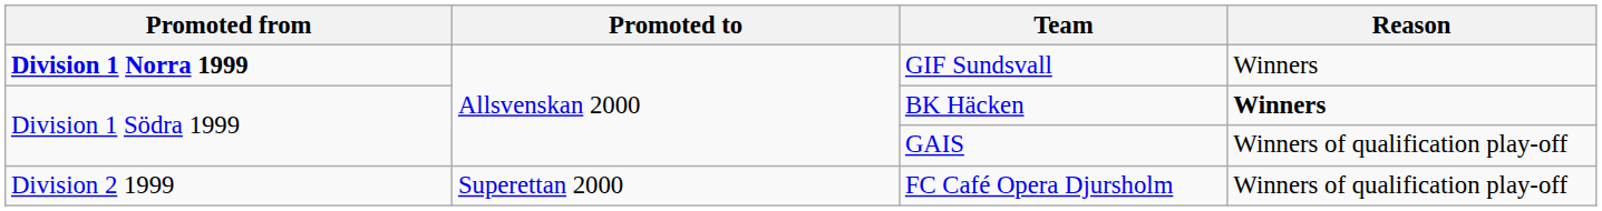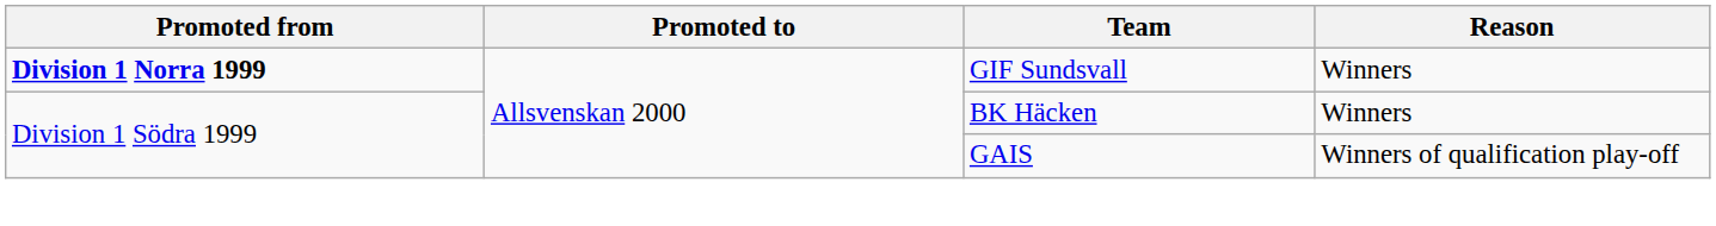 <table class="wikitable" style="text-align: left">
 <tr>
 <th style="width: 275px;">Promoted from</th>
 <th style="width: 275px;">Promoted to</th>
 <th style="width: 200px;">Team</th>
 <th style="width: 225px;">Reason</th>
 </tr>
 <tr>
 <td><strong><a href='#'>Division 1</a> <a href='#'>Norra</a> 1999</strong></td>
 <td rowspan=3><a href='#'>Allsvenskan</a> 2000</td>
 <td><a href='#'>GIF Sundsvall</a></td>
 <td>Winners</td>
 </tr>
 <tr>
 <td rowspan=2><a href='#'>Division 1</a> <a href='#'>Södra</a> 1999</td>
 <td><a href='#'>BK Häcken</a></td>
-<td><strong>Winners</strong></td>
+<td>Winners</td>
 </tr>
 <tr>
 <td><a href='#'>GAIS</a></td>
 <td>Winners of qualification play-off</td>
 </tr>
-<tr>
-<td><a href='#'>Division 2</a> 1999</td>
-<td><a href='#'>Superettan</a> 2000</td>
-<td><a href='#'>FC Café Opera Djursholm</a></td>
-<td>Winners of qualification play-off</td>
-</tr>
 </table>
